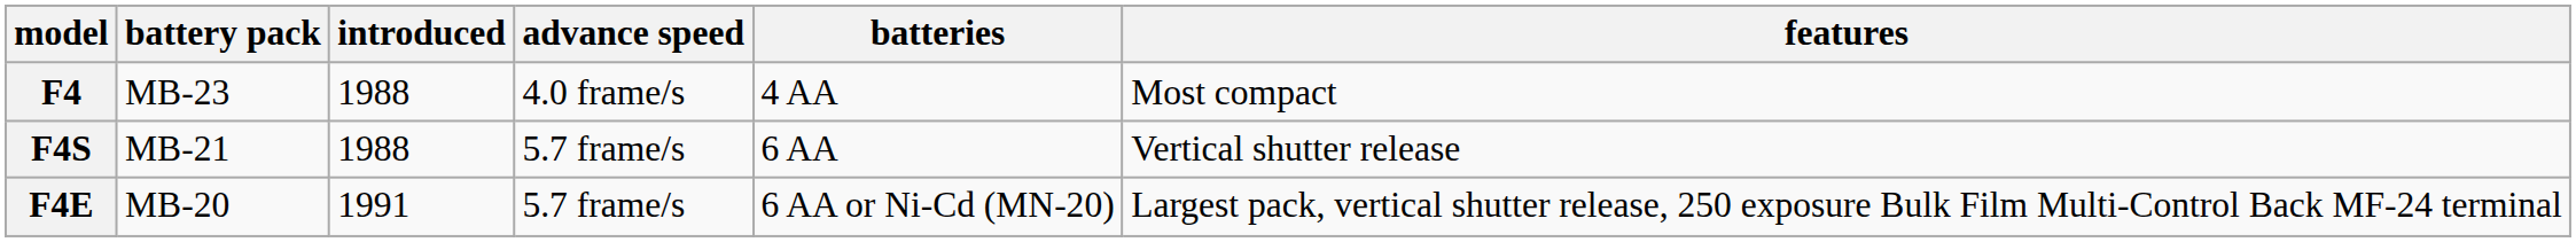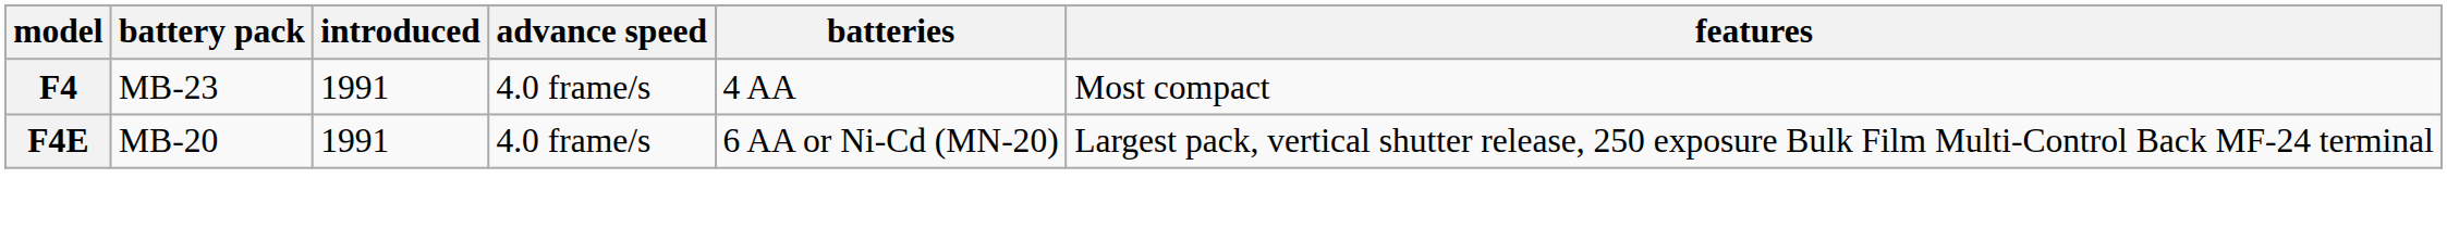 <table class="wikitable">
 <tr>
 <th>model</th>
 <th>battery pack</th>
 <th>introduced</th>
 <th>advance speed</th>
 <th>batteries</th>
 <th>features</th>
 </tr>
 <tr>
 <th>F4</th>
 <td>MB-23</td>
-<td>1988</td>
+<td>1991</td>
 <td>4.0 frame/s</td>
 <td>4 AA</td>
 <td>Most compact</td>
 </tr>
 <tr>
-<th>F4S</th>
-<td>MB-21</td>
-<td>1988</td>
-<td>5.7 frame/s</td>
-<td>6 AA</td>
-<td>Vertical shutter release</td>
-</tr>
-<tr>
 <th>F4E</th>
 <td>MB-20</td>
 <td>1991</td>
-<td>5.7 frame/s</td>
+<td>4.0 frame/s</td>
 <td>6 AA or Ni-Cd (MN-20)</td>
 <td>Largest pack, vertical shutter release, 250 exposure Bulk Film Multi-Control Back MF-24 terminal</td>
 </tr>
 </table>
